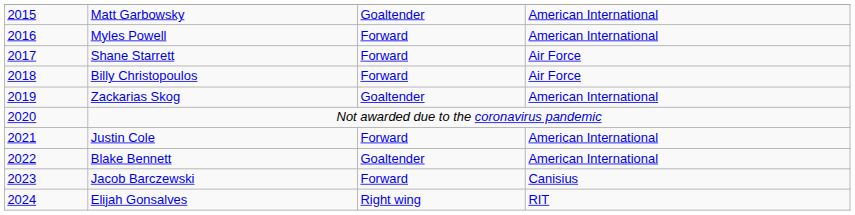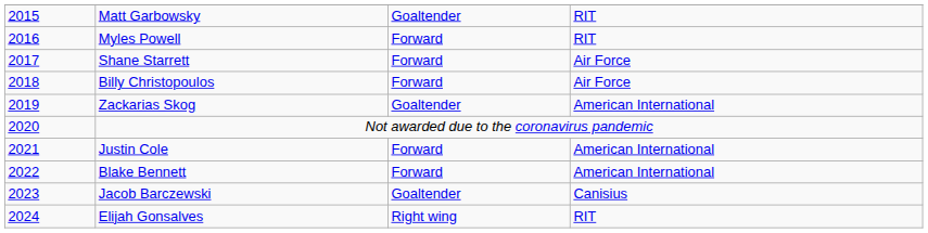 <table class="wikitable sortable"; width=66%>
 <tr>
 </tr>
 <tr>
 <td><a href='#'>2015</a></td>
 <td><a href='#'>Matt Garbowsky</a></td>
 <td><a href='#'>Goaltender</a></td>
-<td><a href='#'>American International</a></td>
+<td><a href='#'>RIT</a></td>
 </tr>
 <tr>
 <td><a href='#'>2016</a></td>
 <td><a href='#'>Myles Powell</a></td>
 <td><a href='#'>Forward</a></td>
-<td><a href='#'>American International</a></td>
+<td><a href='#'>RIT</a></td>
 </tr>
 <tr>
 <td><a href='#'>2017</a></td>
 <td><a href='#'>Shane Starrett</a></td>
 <td><a href='#'>Forward</a></td>
 <td><a href='#'>Air Force</a></td>
 </tr>
 <tr>
 <td><a href='#'>2018</a></td>
 <td><a href='#'>Billy Christopoulos</a></td>
 <td><a href='#'>Forward</a></td>
 <td><a href='#'>Air Force</a></td>
 </tr>
 <tr>
 <td><a href='#'>2019</a></td>
 <td><a href='#'>Zackarias Skog</a></td>
 <td><a href='#'>Goaltender</a></td>
 <td><a href='#'>American International</a></td>
 </tr>
 <tr>
 <td><a href='#'>2020</a></td>
 <td colspan=3 align=center><em>Not awarded due to the <a href='#'>coronavirus pandemic</a></em></td>
 </tr>
 <tr>
 <td><a href='#'>2021</a></td>
 <td><a href='#'>Justin Cole</a></td>
 <td><a href='#'>Forward</a></td>
 <td><a href='#'>American International</a></td>
 </tr>
 <tr>
 <td><a href='#'>2022</a></td>
 <td><a href='#'>Blake Bennett</a></td>
-<td><a href='#'>Goaltender</a></td>
+<td><a href='#'>Forward</a></td>
 <td><a href='#'>American International</a></td>
 </tr>
 <tr>
 <td><a href='#'>2023</a></td>
 <td><a href='#'>Jacob Barczewski</a></td>
-<td><a href='#'>Forward</a></td>
+<td><a href='#'>Goaltender</a></td>
 <td><a href='#'>Canisius</a></td>
 </tr>
 <tr>
 <td><a href='#'>2024</a></td>
 <td><a href='#'>Elijah Gonsalves</a></td>
 <td><a href='#'>Right wing</a></td>
 <td><a href='#'>RIT</a></td>
 </tr>
 </table>
